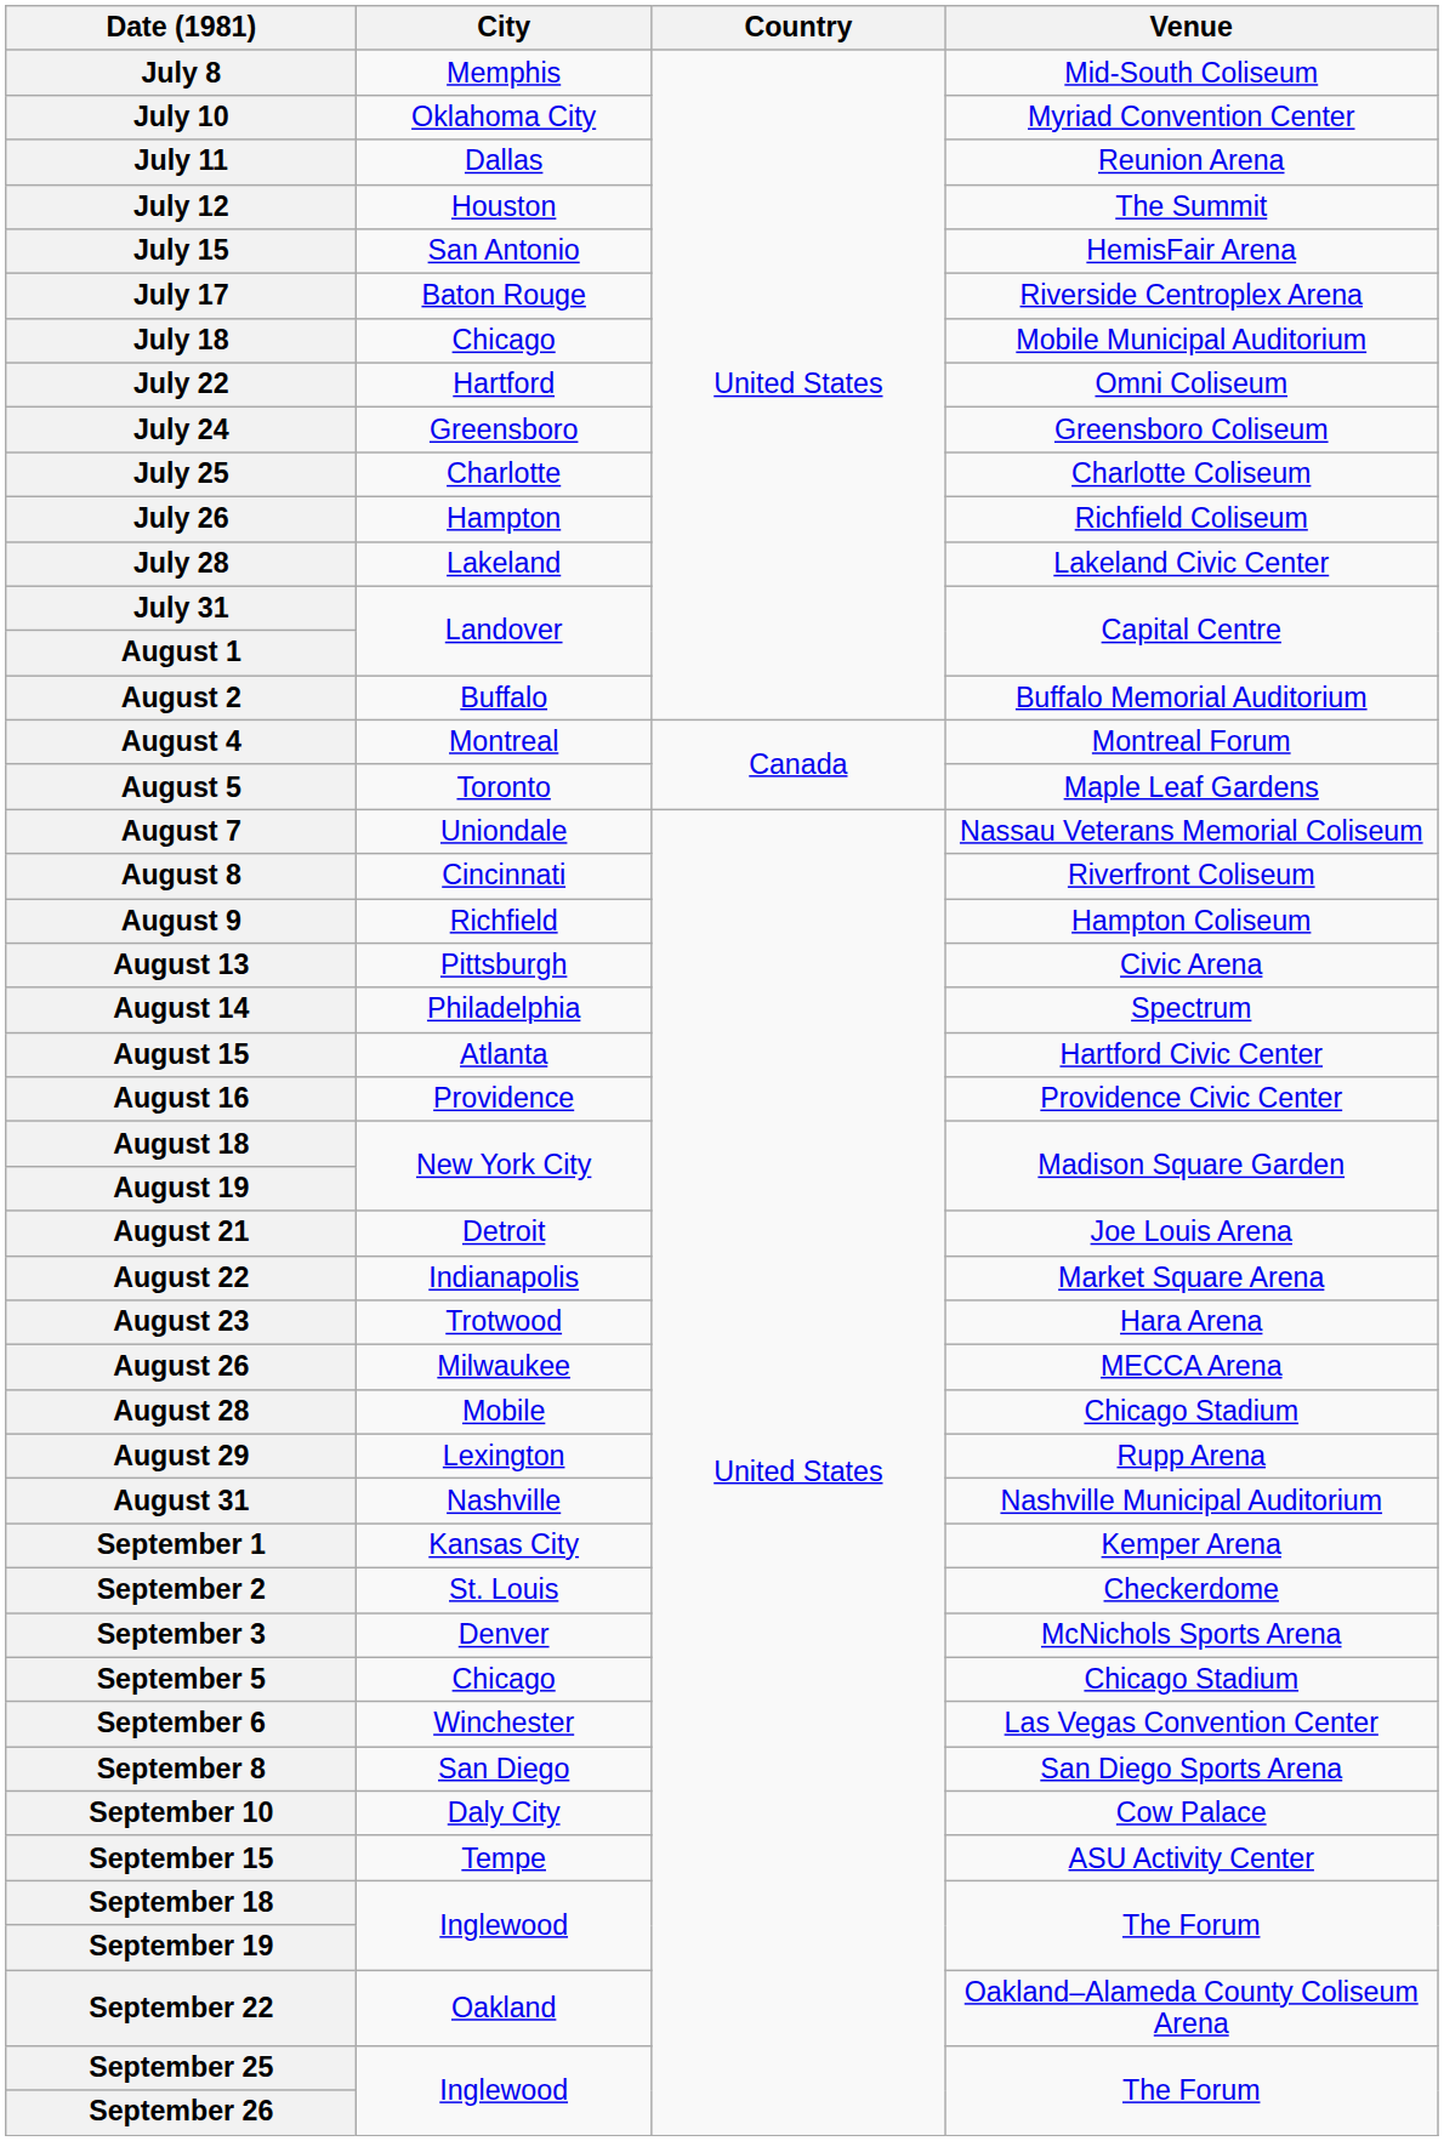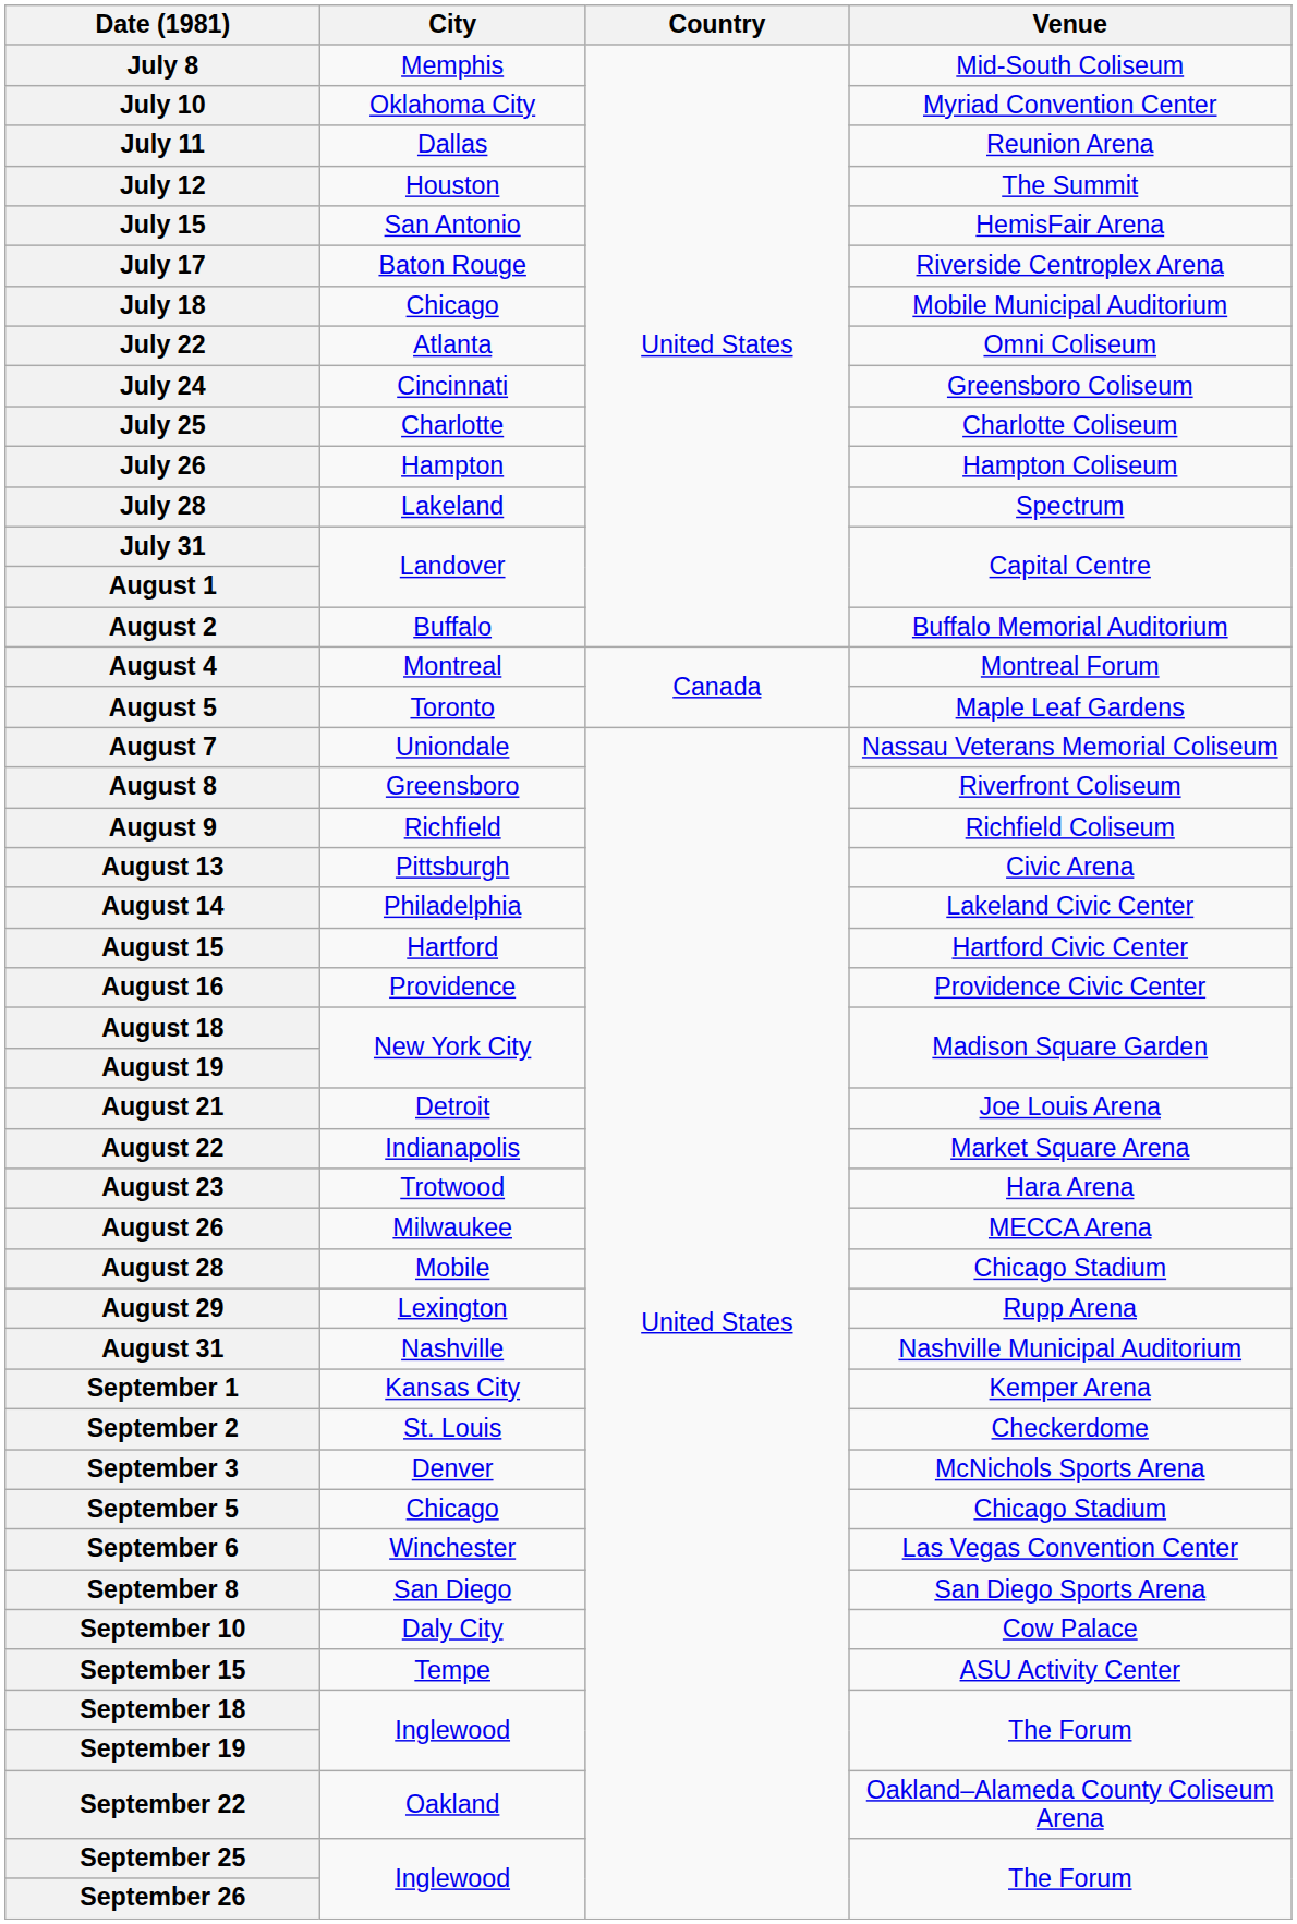 <table class="wikitable plainrowheaders" style="text-align:center;">
 <tr>
 <th scope="col" style="width:12em;">Date (1981)</th>
 <th scope="col" style="width:10em;">City</th>
 <th scope="col" style="width:10em;">Country</th>
 <th scope="col" style="width:17em;">Venue</th>
 </tr>
 <tr>
 <th scope="row" style="text-align:center">July 8</th>
 <td><a href='#'>Memphis</a></td>
 <td rowspan="15"><a href='#'>United States</a></td>
 <td><a href='#'>Mid-South Coliseum</a></td>
 </tr>
 <tr>
 <th scope="row" style="text-align:center">July 10</th>
 <td><a href='#'>Oklahoma City</a></td>
 <td><a href='#'>Myriad Convention Center</a></td>
 </tr>
 <tr>
 <th scope="row" style="text-align:center">July 11</th>
 <td><a href='#'>Dallas</a></td>
 <td><a href='#'>Reunion Arena</a></td>
 </tr>
 <tr>
 <th scope="row" style="text-align:center">July 12</th>
 <td><a href='#'>Houston</a></td>
 <td><a href='#'>The Summit</a></td>
 </tr>
 <tr>
 <th scope="row" style="text-align:center">July 15</th>
 <td><a href='#'>San Antonio</a></td>
 <td><a href='#'>HemisFair Arena</a></td>
 </tr>
 <tr>
 <th scope="row" style="text-align:center">July 17</th>
 <td><a href='#'>Baton Rouge</a></td>
 <td><a href='#'>Riverside Centroplex Arena</a></td>
 </tr>
 <tr>
 <th scope="row" style="text-align:center">July 18</th>
 <td><a href='#'>Chicago</a></td>
 <td><a href='#'>Mobile Municipal Auditorium</a></td>
 </tr>
 <tr>
 <th scope="row" style="text-align:center">July 22</th>
-<td><a href='#'>Hartford</a></td>
+<td><a href='#'>Atlanta</a></td>
 <td><a href='#'>Omni Coliseum</a></td>
 </tr>
 <tr>
 <th scope="row" style="text-align:center">July 24</th>
-<td><a href='#'>Greensboro</a></td>
+<td><a href='#'>Cincinnati</a></td>
 <td><a href='#'>Greensboro Coliseum</a></td>
 </tr>
 <tr>
 <th scope="row" style="text-align:center">July 25</th>
 <td><a href='#'>Charlotte</a></td>
 <td><a href='#'>Charlotte Coliseum</a></td>
 </tr>
 <tr>
 <th scope="row" style="text-align:center">July 26</th>
 <td><a href='#'>Hampton</a></td>
-<td><a href='#'>Richfield Coliseum</a></td>
+<td><a href='#'>Hampton Coliseum</a></td>
 </tr>
 <tr>
 <th scope="row" style="text-align:center">July 28</th>
 <td><a href='#'>Lakeland</a></td>
-<td><a href='#'>Lakeland Civic Center</a></td>
+<td><a href='#'>Spectrum</a></td>
 </tr>
 <tr>
 <th scope="row" style="text-align:center">July 31</th>
 <td rowspan="2"><a href='#'>Landover</a></td>
 <td rowspan="2"><a href='#'>Capital Centre</a></td>
 </tr>
 <tr>
 <th scope="row" style="text-align:center">August 1</th>
 </tr>
 <tr>
 <th scope="row" style="text-align:center">August 2</th>
 <td><a href='#'>Buffalo</a></td>
 <td><a href='#'>Buffalo Memorial Auditorium</a></td>
 </tr>
 <tr>
 <th scope="row" style="text-align:center">August 4</th>
 <td><a href='#'>Montreal</a></td>
 <td rowspan="2"><a href='#'>Canada</a></td>
 <td><a href='#'>Montreal Forum</a></td>
 </tr>
 <tr>
 <th scope="row" style="text-align:center">August 5</th>
 <td><a href='#'>Toronto</a></td>
 <td><a href='#'>Maple Leaf Gardens</a></td>
 </tr>
 <tr>
 <th scope="row" style="text-align:center">August 7</th>
 <td><a href='#'>Uniondale</a></td>
 <td rowspan="29"><a href='#'>United States</a></td>
 <td><a href='#'>Nassau Veterans Memorial Coliseum</a></td>
 </tr>
 <tr>
 <th scope="row" style="text-align:center">August 8</th>
-<td><a href='#'>Cincinnati</a></td>
+<td><a href='#'>Greensboro</a></td>
 <td><a href='#'>Riverfront Coliseum</a></td>
 </tr>
 <tr>
 <th scope="row" style="text-align:center">August 9</th>
 <td><a href='#'>Richfield</a></td>
-<td><a href='#'>Hampton Coliseum</a></td>
+<td><a href='#'>Richfield Coliseum</a></td>
 </tr>
 <tr>
 <th scope="row" style="text-align:center">August 13</th>
 <td><a href='#'>Pittsburgh</a></td>
 <td><a href='#'>Civic Arena</a></td>
 </tr>
 <tr>
 <th scope="row" style="text-align:center">August 14</th>
 <td><a href='#'>Philadelphia</a></td>
-<td><a href='#'>Spectrum</a></td>
+<td><a href='#'>Lakeland Civic Center</a></td>
 </tr>
 <tr>
 <th scope="row" style="text-align:center">August 15</th>
-<td><a href='#'>Atlanta</a></td>
+<td><a href='#'>Hartford</a></td>
 <td><a href='#'>Hartford Civic Center</a></td>
 </tr>
 <tr>
 <th scope="row" style="text-align:center">August 16</th>
 <td><a href='#'>Providence</a></td>
 <td><a href='#'>Providence Civic Center</a></td>
 </tr>
 <tr>
 <th scope="row" style="text-align:center">August 18</th>
 <td rowspan="2"><a href='#'>New York City</a></td>
 <td rowspan="2"><a href='#'>Madison Square Garden</a></td>
 </tr>
 <tr>
 <th scope="row" style="text-align:center">August 19</th>
 </tr>
 <tr>
 <th scope="row" style="text-align:center">August 21</th>
 <td><a href='#'>Detroit</a></td>
 <td><a href='#'>Joe Louis Arena</a></td>
 </tr>
 <tr>
 <th scope="row" style="text-align:center">August 22</th>
 <td><a href='#'>Indianapolis</a></td>
 <td><a href='#'>Market Square Arena</a></td>
 </tr>
 <tr>
 <th scope="row" style="text-align:center">August 23</th>
 <td><a href='#'>Trotwood</a></td>
 <td><a href='#'>Hara Arena</a></td>
 </tr>
 <tr>
 <th scope="row" style="text-align:center">August 26</th>
 <td><a href='#'>Milwaukee</a></td>
 <td><a href='#'>MECCA Arena</a></td>
 </tr>
 <tr>
 <th scope="row" style="text-align:center">August 28</th>
 <td><a href='#'>Mobile</a></td>
 <td><a href='#'>Chicago Stadium</a></td>
 </tr>
 <tr>
 <th scope="row" style="text-align:center">August 29</th>
 <td><a href='#'>Lexington</a></td>
 <td><a href='#'>Rupp Arena</a></td>
 </tr>
 <tr>
 <th scope="row" style="text-align:center">August 31</th>
 <td><a href='#'>Nashville</a></td>
 <td><a href='#'>Nashville Municipal Auditorium</a></td>
 </tr>
 <tr>
 <th scope="row" style="text-align:center">September 1</th>
 <td><a href='#'>Kansas City</a></td>
 <td><a href='#'>Kemper Arena</a></td>
 </tr>
 <tr>
 <th scope="row" style="text-align:center">September 2</th>
 <td><a href='#'>St. Louis</a></td>
 <td><a href='#'>Checkerdome</a></td>
 </tr>
 <tr>
 <th scope="row" style="text-align:center">September 3</th>
 <td><a href='#'>Denver</a></td>
 <td><a href='#'>McNichols Sports Arena</a></td>
 </tr>
 <tr>
 <th scope="row" style="text-align:center">September 5</th>
 <td><a href='#'>Chicago</a></td>
 <td><a href='#'>Chicago Stadium</a></td>
 </tr>
 <tr>
 <th scope="row" style="text-align:center">September 6</th>
 <td><a href='#'>Winchester</a></td>
 <td><a href='#'>Las Vegas Convention Center</a></td>
 </tr>
 <tr>
 <th scope="row" style="text-align:center">September 8</th>
 <td><a href='#'>San Diego</a></td>
 <td><a href='#'>San Diego Sports Arena</a></td>
 </tr>
 <tr>
 <th scope="row" style="text-align:center">September 10</th>
 <td><a href='#'>Daly City</a></td>
 <td><a href='#'>Cow Palace</a></td>
 </tr>
 <tr>
 <th scope="row" style="text-align:center">September 15</th>
 <td><a href='#'>Tempe</a></td>
 <td><a href='#'>ASU Activity Center</a></td>
 </tr>
 <tr>
 <th scope="row" style="text-align:center">September 18</th>
 <td rowspan="2"><a href='#'>Inglewood</a></td>
 <td rowspan="2"><a href='#'>The Forum</a></td>
 </tr>
 <tr>
 <th scope="row" style="text-align:center">September 19</th>
 </tr>
 <tr>
 <th scope="row" style="text-align:center">September 22</th>
 <td><a href='#'>Oakland</a></td>
 <td><a href='#'>Oakland–Alameda County Coliseum Arena</a></td>
 </tr>
 <tr>
 <th scope="row" style="text-align:center">September 25</th>
 <td rowspan="2"><a href='#'>Inglewood</a></td>
 <td rowspan="2"><a href='#'>The Forum</a></td>
 </tr>
 <tr>
 <th scope="row" style="text-align:center">September 26</th>
 </tr>
 </table>
